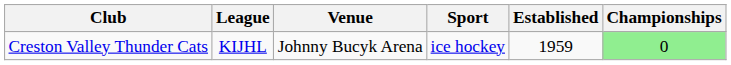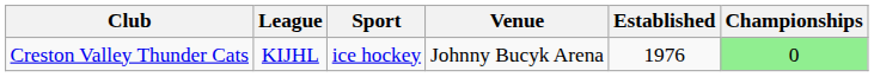 <table class="wikitable sortable" style="text-align:center">
 <tr>
 <th scope="col">Club</th>
 <th scope="col">League</th>
+<th scope="col">Sport</th>
 <th scope="col">Venue</th>
-<th scope="col">Sport</th>
 <th scope="col">Established</th>
 <th scope="col">Championships</th>
 </tr>
 <tr>
 <td><a href='#'>Creston Valley Thunder Cats</a></td>
 <td><a href='#'>KIJHL</a></td>
+<td><a href='#'>ice hockey</a></td>
 <td>Johnny Bucyk Arena</td>
-<td><a href='#'>ice hockey</a></td>
-<td>1959</td>
+<td>1976</td>
 <td style="background: lightgreen;">0</td>
 </tr>
 </table>
